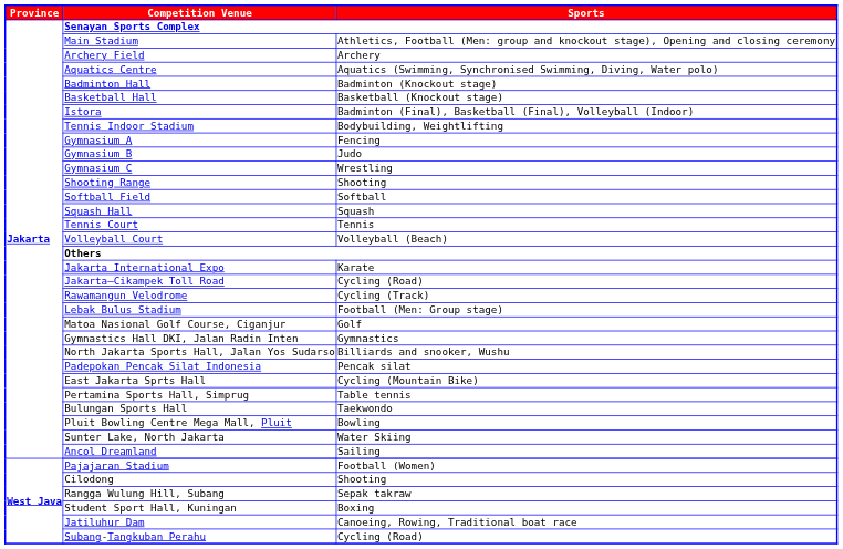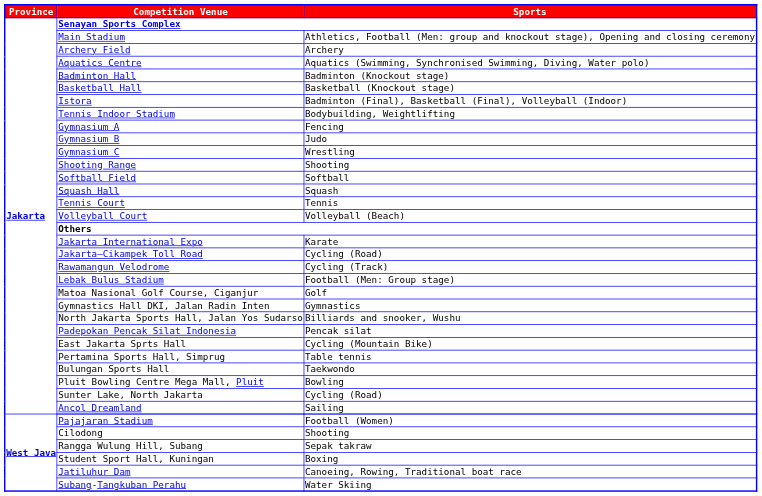 <table border=1 style="border-collapse:collapse; text-align:left; font-size:100%; border:2px solid blue;">
 <tr style="text-align:center; color:white; font-weight:bold; background:red;">
 <td>Province</td>
 <td>Competition Venue</td>
 <td>Sports</td>
 </tr>
 <tr>
 <th rowspan=31><a href='#'>Jakarta</a></th>
 <th colspan=2><a href='#'>Senayan Sports Complex</a></th>
 </tr>
 <tr>
 <td><a href='#'>Main Stadium</a></td>
 <td>Athletics, Football (Men: group and knockout stage), Opening and closing ceremony</td>
 </tr>
 <tr>
 <td><a href='#'>Archery Field</a></td>
 <td>Archery</td>
 </tr>
 <tr>
 <td><a href='#'>Aquatics Centre</a></td>
 <td>Aquatics (Swimming, Synchronised Swimming, Diving, Water polo)</td>
 </tr>
 <tr>
 <td><a href='#'>Badminton Hall</a></td>
 <td>Badminton (Knockout stage)</td>
 </tr>
 <tr>
 <td><a href='#'>Basketball Hall</a></td>
 <td>Basketball (Knockout stage)</td>
 </tr>
 <tr>
 <td><a href='#'>Istora</a></td>
 <td>Badminton (Final), Basketball (Final), Volleyball (Indoor)</td>
 </tr>
 <tr>
 <td><a href='#'>Tennis Indoor Stadium</a></td>
 <td>Bodybuilding, Weightlifting</td>
 </tr>
 <tr>
 <td><a href='#'>Gymnasium A</a></td>
 <td>Fencing</td>
 </tr>
 <tr>
 <td><a href='#'>Gymnasium B</a></td>
 <td>Judo</td>
 </tr>
 <tr>
 <td><a href='#'>Gymnasium C</a></td>
 <td>Wrestling</td>
 </tr>
 <tr>
 <td><a href='#'>Shooting Range</a></td>
 <td>Shooting</td>
 </tr>
 <tr>
 <td><a href='#'>Softball Field</a></td>
 <td>Softball</td>
 </tr>
 <tr>
 <td><a href='#'>Squash Hall</a></td>
 <td>Squash</td>
 </tr>
 <tr>
 <td><a href='#'>Tennis Court</a></td>
 <td>Tennis</td>
 </tr>
 <tr>
 <td><a href='#'>Volleyball Court</a></td>
 <td>Volleyball (Beach)</td>
 </tr>
 <tr>
 <th colspan=2>Others</th>
 </tr>
 <tr>
 <td><a href='#'>Jakarta International Expo</a></td>
 <td>Karate</td>
 </tr>
 <tr>
 <td><a href='#'>Jakarta–Cikampek Toll Road</a></td>
 <td>Cycling (Road)</td>
 </tr>
 <tr>
 <td><a href='#'>Rawamangun Velodrome</a></td>
 <td>Cycling (Track)</td>
 </tr>
 <tr>
 <td><a href='#'>Lebak Bulus Stadium</a></td>
 <td>Football (Men: Group stage)</td>
 </tr>
 <tr>
 <td>Matoa Nasional Golf Course, Ciganjur</td>
 <td>Golf</td>
 </tr>
 <tr>
 <td>Gymnastics Hall DKI, Jalan Radin Inten</td>
 <td>Gymnastics</td>
 </tr>
 <tr>
 <td>North Jakarta Sports Hall, Jalan Yos Sudarso</td>
 <td>Billiards and snooker, Wushu</td>
 </tr>
 <tr>
 <td><a href='#'>Padepokan Pencak Silat Indonesia</a></td>
 <td>Pencak silat</td>
 </tr>
 <tr>
 <td>East Jakarta Sprts Hall</td>
 <td>Cycling (Mountain Bike)</td>
 </tr>
 <tr>
 <td>Pertamina Sports Hall, Simprug</td>
 <td>Table tennis</td>
 </tr>
 <tr>
 <td>Bulungan Sports Hall</td>
 <td>Taekwondo</td>
 </tr>
 <tr>
 <td>Pluit Bowling Centre Mega Mall, <a href='#'>Pluit</a></td>
 <td>Bowling</td>
 </tr>
 <tr>
 <td>Sunter Lake, North Jakarta</td>
-<td>Water Skiing</td>
+<td>Cycling (Road)</td>
 </tr>
 <tr>
 <td><a href='#'>Ancol Dreamland</a></td>
 <td>Sailing</td>
 </tr>
 <tr>
 <th rowspan=7><a href='#'>West Java</a></th>
 </tr>
 <tr>
 <td><a href='#'>Pajajaran Stadium</a></td>
 <td>Football (Women)</td>
 </tr>
 <tr>
 <td>Cilodong</td>
 <td>Shooting</td>
 </tr>
 <tr>
 <td>Rangga Wulung Hill, Subang</td>
 <td>Sepak takraw</td>
 </tr>
 <tr>
 <td>Student Sport Hall, Kuningan</td>
 <td>Boxing</td>
 </tr>
 <tr>
 <td><a href='#'>Jatiluhur Dam</a></td>
 <td>Canoeing, Rowing, Traditional boat race</td>
 </tr>
 <tr>
 <td><a href='#'>Subang</a>-<a href='#'>Tangkuban Perahu</a></td>
-<td>Cycling (Road)</td>
+<td>Water Skiing</td>
 </tr>
 </table>
